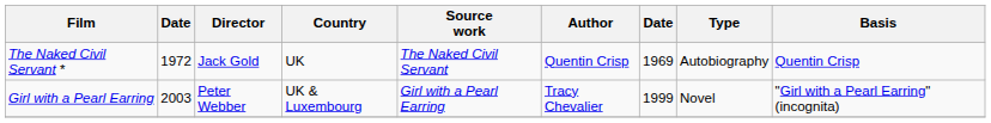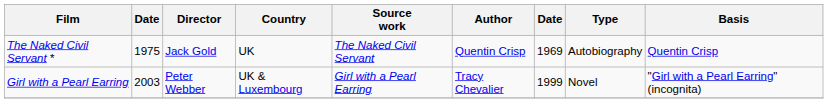 <table class="wikitable" style=width:90%>
 <tr bgcolor="#CCCCCC">
 <th>Film</th>
 <th>Date</th>
 <th>Director</th>
 <th>Country</th>
 <th>Source<br>work</th>
 <th>Author</th>
 <th>Date</th>
 <th>Type</th>
 <th>Basis</th>
 </tr>
 <tr>
 <td><em><a href='#'>The Naked Civil Servant</a></em> *</td>
-<td>1972</td>
+<td>1975</td>
 <td><a href='#'>Jack Gold</a></td>
 <td>UK</td>
 <td><em><a href='#'>The Naked Civil Servant</a></em></td>
 <td><a href='#'>Quentin Crisp</a></td>
 <td>1969</td>
 <td>Autobiography</td>
 <td><a href='#'>Quentin Crisp</a></td>
 </tr>
 <tr>
 <td><em><a href='#'>Girl with a Pearl Earring</a></em></td>
 <td>2003</td>
 <td><a href='#'>Peter Webber</a></td>
 <td>UK & <a href='#'>Luxembourg</a></td>
 <td><em><a href='#'>Girl with a Pearl Earring</a></em></td>
 <td><a href='#'>Tracy Chevalier</a></td>
 <td>1999</td>
 <td>Novel</td>
 <td>"<a href='#'>Girl with a Pearl Earring</a>" (incognita)</td>
 </tr>
 <tr>
 </tr>
 </table>
